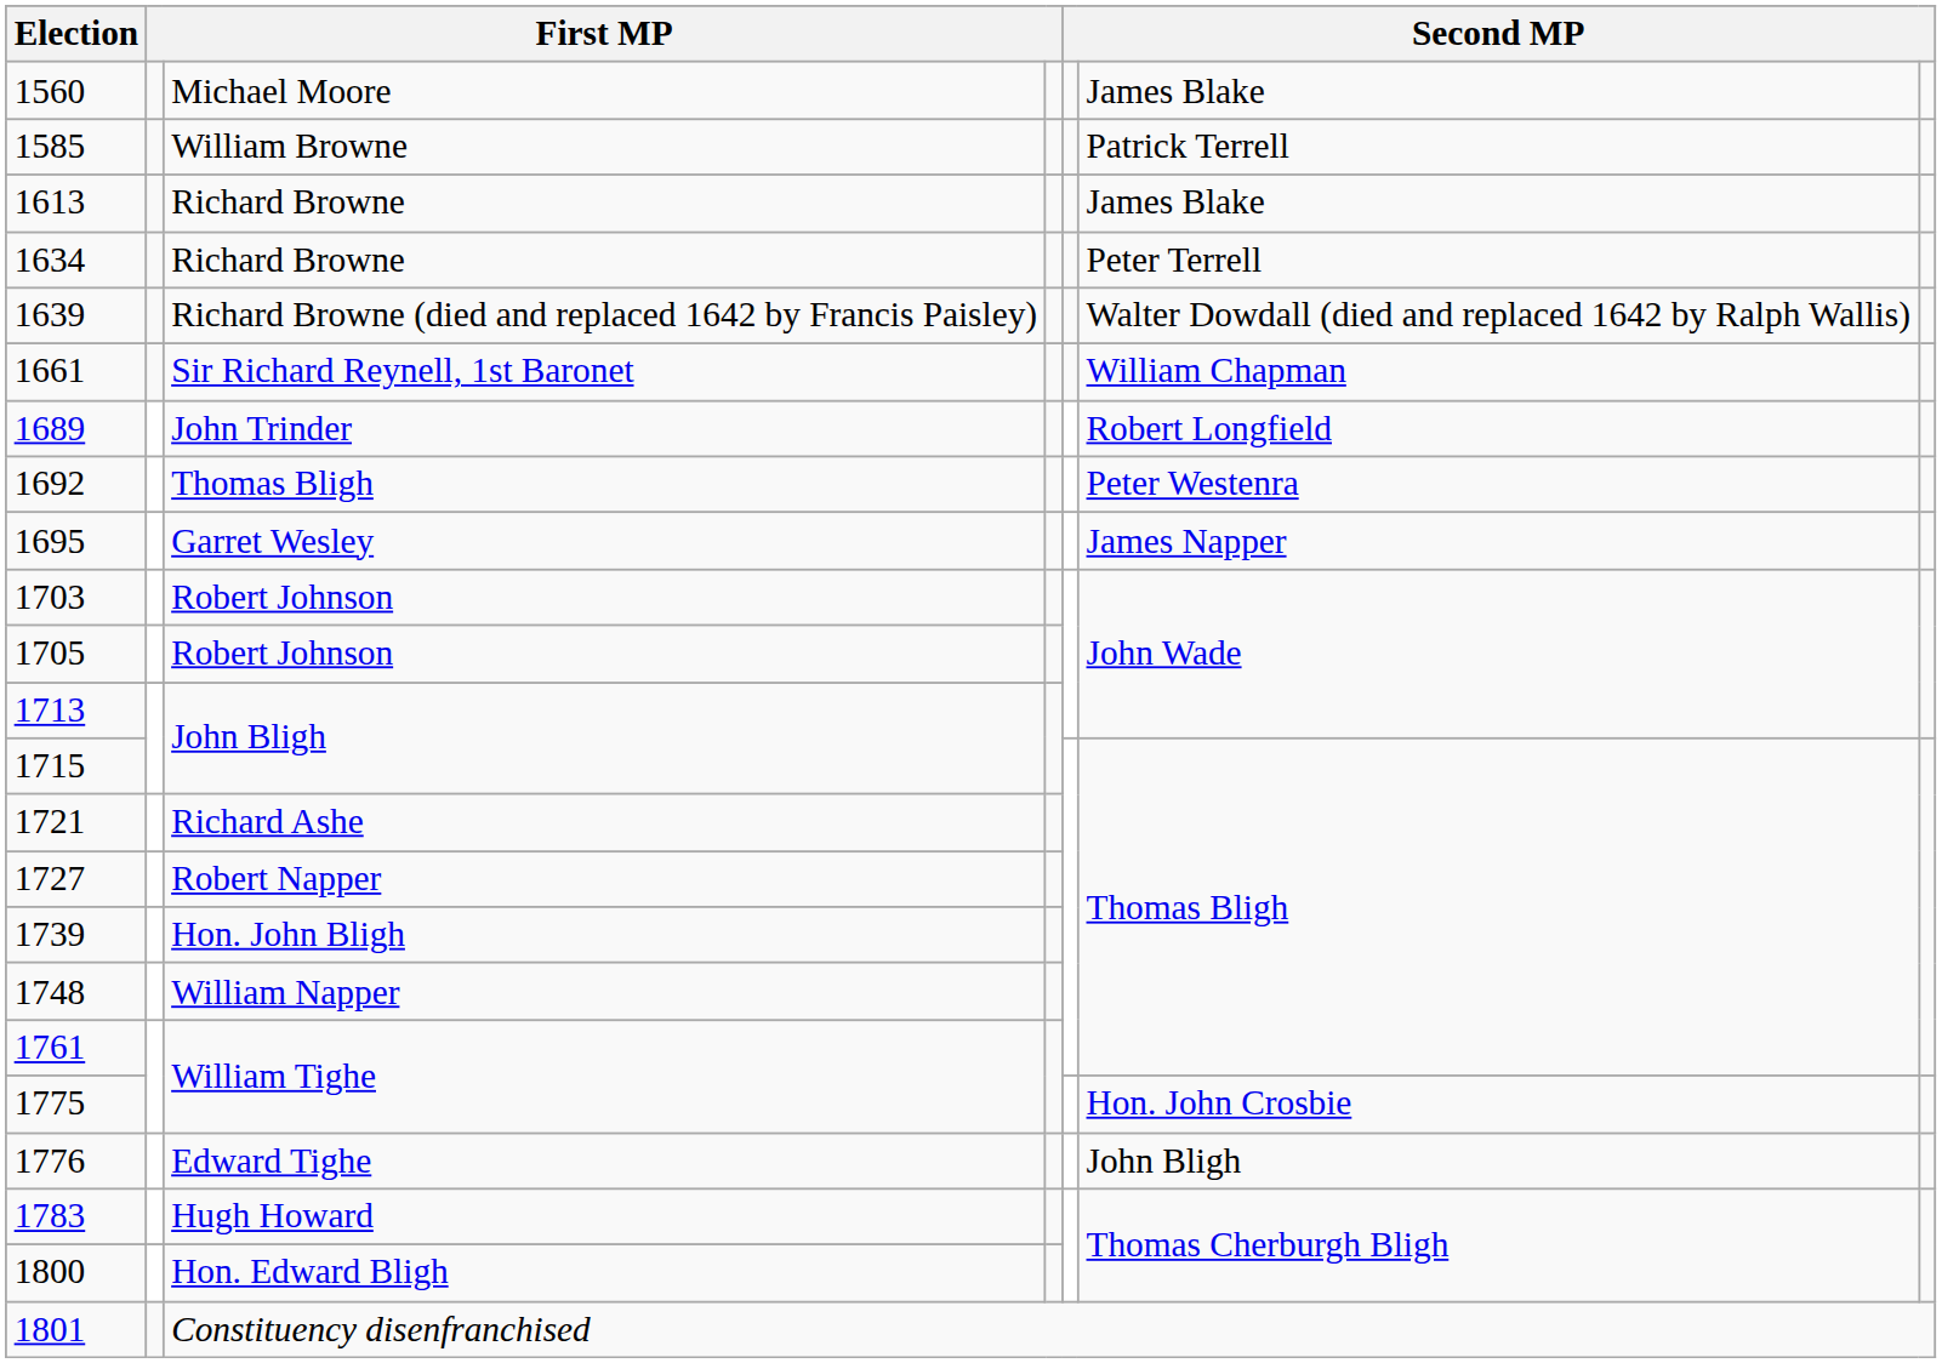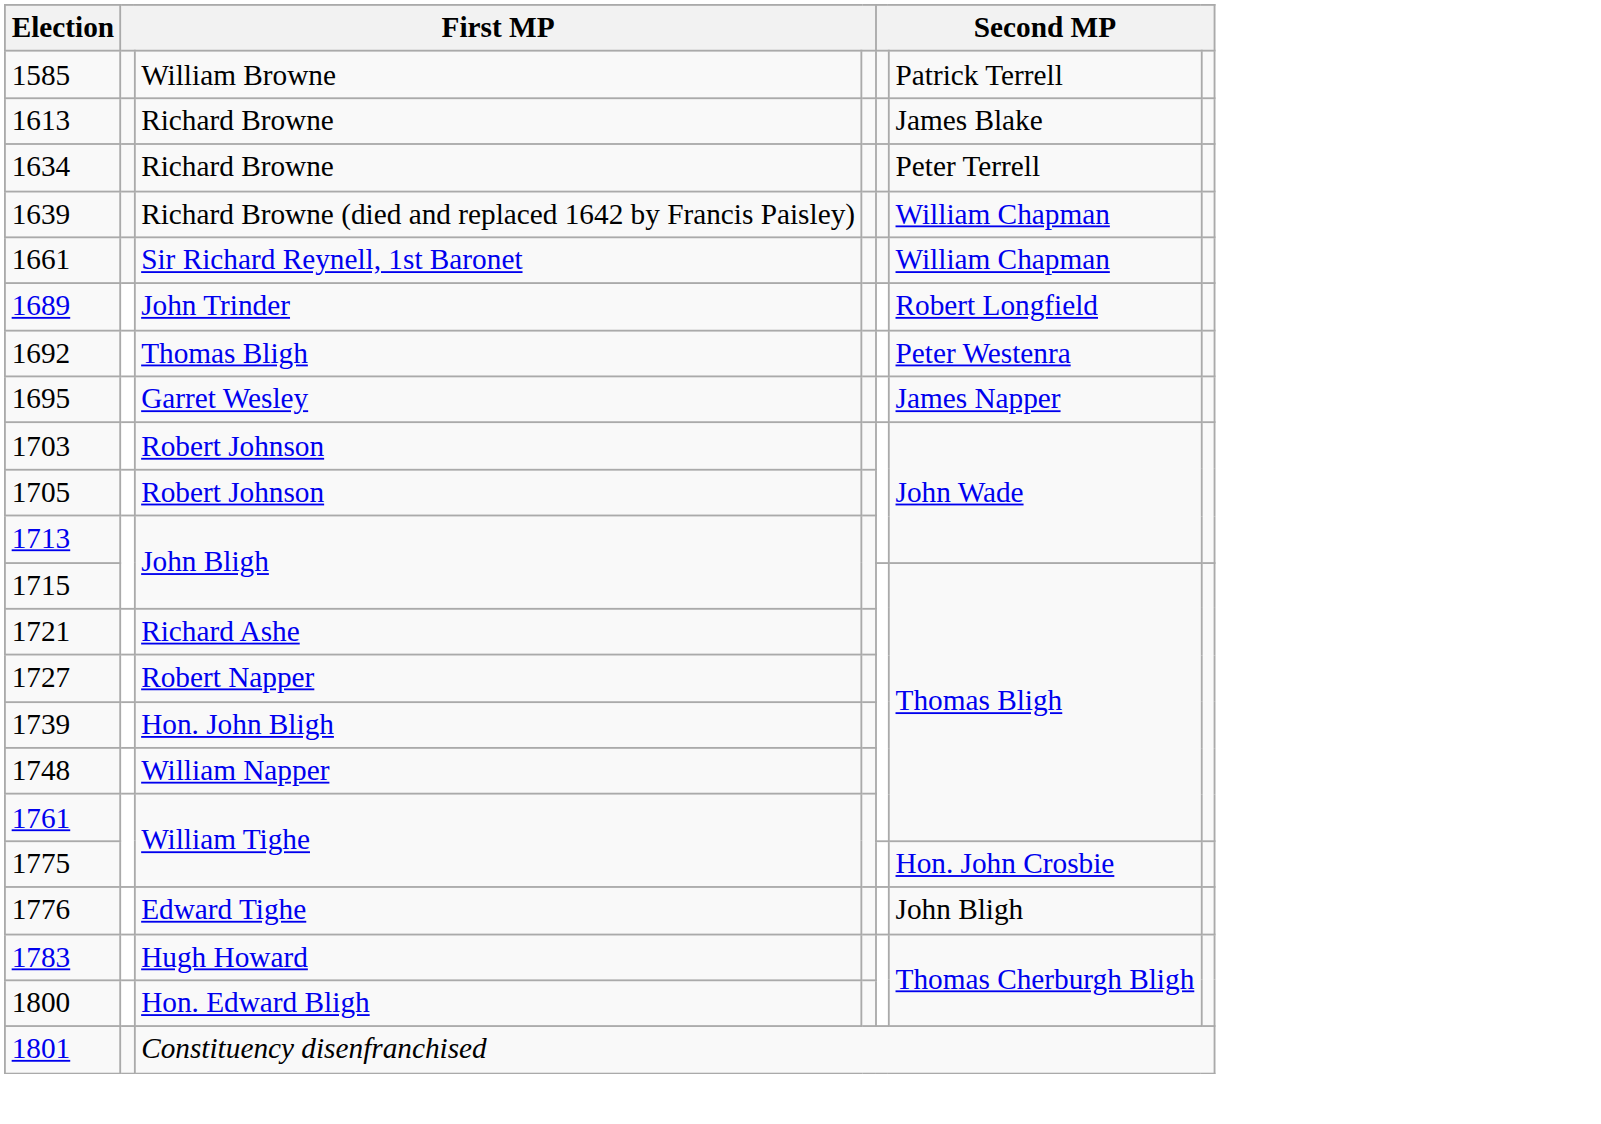 <table class="wikitable">
 <tr>
 <th>Election</th>
 <th colspan=3>First MP</th>
 <th colspan=3>Second MP</th>
-</tr>
-<tr>
-<td>1560</td>
-<td></td>
-<td>Michael Moore</td>
-<td></td>
-<td></td>
-<td>James Blake</td>
-<td></td>
 </tr>
 <tr>
 <td>1585</td>
 <td></td>
 <td>William Browne</td>
 <td></td>
 <td></td>
 <td>Patrick Terrell</td>
 <td></td>
 </tr>
 <tr>
 <td>1613</td>
 <td></td>
 <td>Richard Browne</td>
 <td></td>
 <td></td>
 <td>James Blake</td>
 <td></td>
 </tr>
 <tr>
 <td>1634</td>
 <td></td>
 <td>Richard Browne</td>
 <td></td>
 <td></td>
 <td>Peter Terrell</td>
 <td></td>
 </tr>
 <tr>
 <td>1639</td>
 <td></td>
 <td>Richard Browne (died and replaced 1642 by Francis Paisley)</td>
 <td></td>
 <td></td>
-<td>Walter Dowdall (died and replaced 1642 by Ralph Wallis)</td>
+<td><a href='#'>William Chapman</a></td>
 <td></td>
 </tr>
 <tr>
 <td>1661</td>
 <td></td>
 <td><a href='#'>Sir Richard Reynell, 1st Baronet</a></td>
 <td></td>
 <td></td>
 <td><a href='#'>William Chapman</a></td>
 <td></td>
 </tr>
 <tr>
 <td><a href='#'>1689</a></td>
 <td style="background-color: white"></td>
 <td><a href='#'>John Trinder</a></td>
 <td></td>
 <td style="background-color: white"></td>
 <td><a href='#'>Robert Longfield</a></td>
 <td></td>
 </tr>
 <tr>
 <td>1692</td>
 <td style="background-color: white"></td>
 <td><a href='#'>Thomas Bligh</a></td>
 <td></td>
 <td style="background-color: white"></td>
 <td><a href='#'>Peter Westenra</a></td>
 <td></td>
 </tr>
 <tr>
 <td>1695</td>
 <td style="background-color: white"></td>
 <td><a href='#'>Garret Wesley</a></td>
 <td></td>
 <td style="background-color: white"></td>
 <td><a href='#'>James Napper</a></td>
 <td></td>
 </tr>
 <tr>
 <td>1703</td>
 <td style="background-color: white"></td>
 <td><a href='#'>Robert Johnson</a></td>
 <td></td>
 <td rowspan="3" style="background-color: white"></td>
 <td rowspan="3"><a href='#'>John Wade</a></td>
 <td rowspan="3"></td>
 </tr>
 <tr>
 <td>1705</td>
 <td style="background-color: white"></td>
 <td><a href='#'>Robert Johnson</a></td>
 <td></td>
 </tr>
 <tr>
 <td><a href='#'>1713</a></td>
 <td rowspan="2" style="background-color: white"></td>
 <td rowspan="2"><a href='#'>John Bligh</a></td>
 <td rowspan="2"></td>
 </tr>
 <tr>
 <td>1715</td>
 <td rowspan="6" style="background-color: white"></td>
 <td rowspan="6"><a href='#'>Thomas Bligh</a></td>
 <td rowspan="6"></td>
 </tr>
 <tr>
 <td>1721</td>
 <td style="background-color: white"></td>
 <td><a href='#'>Richard Ashe</a></td>
 <td></td>
 </tr>
 <tr>
 <td>1727</td>
 <td style="background-color: white"></td>
 <td><a href='#'>Robert Napper</a></td>
 <td></td>
 </tr>
 <tr>
 <td>1739</td>
 <td style="background-color: white"></td>
 <td><a href='#'>Hon. John Bligh</a></td>
 <td></td>
 </tr>
 <tr>
 <td>1748</td>
 <td style="background-color: white"></td>
 <td><a href='#'>William Napper</a></td>
 <td></td>
 </tr>
 <tr>
 <td><a href='#'>1761</a></td>
 <td rowspan="2" style="background-color: white"></td>
 <td rowspan="2"><a href='#'>William Tighe</a></td>
 <td rowspan="2"></td>
 </tr>
 <tr>
 <td>1775</td>
 <td style="background-color: white"></td>
 <td><a href='#'>Hon. John Crosbie</a></td>
 <td></td>
 </tr>
 <tr>
 <td>1776</td>
 <td style="background-color: white"></td>
 <td><a href='#'>Edward Tighe</a></td>
 <td></td>
 <td style="background-color: white"></td>
 <td>John Bligh</td>
 <td></td>
 </tr>
 <tr>
 <td><a href='#'>1783</a></td>
 <td style="background-color: white"></td>
 <td><a href='#'>Hugh Howard</a></td>
 <td></td>
 <td rowspan="2" style="background-color: white"></td>
 <td rowspan="2"><a href='#'>Thomas Cherburgh Bligh</a></td>
 <td rowspan="2"></td>
 </tr>
 <tr>
 <td>1800</td>
 <td style="background-color: white"></td>
 <td><a href='#'>Hon. Edward Bligh</a></td>
 <td></td>
 </tr>
 <tr>
 <td><a href='#'>1801</a></td>
 <td></td>
 <td colspan="5"><em>Constituency disenfranchised</em></td>
 </tr>
 </table>
